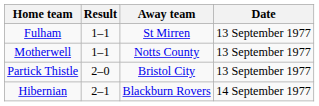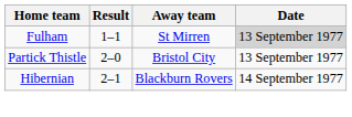 <table class="wikitable" style="text-align: center">
 <tr>
 <th>Home team</th>
 <th>Result</th>
 <th>Away team</th>
 <th>Date</th>
 </tr>
 <tr>
 <td><a href='#'>Fulham</a></td>
 <td>1–1</td>
 <td><a href='#'>St Mirren</a></td>
-<td>13 September 1977</td>
-</tr>
-<tr>
-<td><a href='#'>Motherwell</a></td>
-<td>1–1</td>
-<td><a href='#'>Notts County</a></td>
-<td>13 September 1977</td>
+<td style="background: lightgrey;">13 September 1977</td>
 </tr>
 <tr>
 <td><a href='#'>Partick Thistle</a></td>
 <td>2–0</td>
 <td><a href='#'>Bristol City</a></td>
 <td>13 September 1977</td>
 </tr>
 <tr>
 <td><a href='#'>Hibernian</a></td>
 <td>2–1</td>
 <td><a href='#'>Blackburn Rovers</a></td>
 <td>14 September 1977</td>
 </tr>
 </table>
